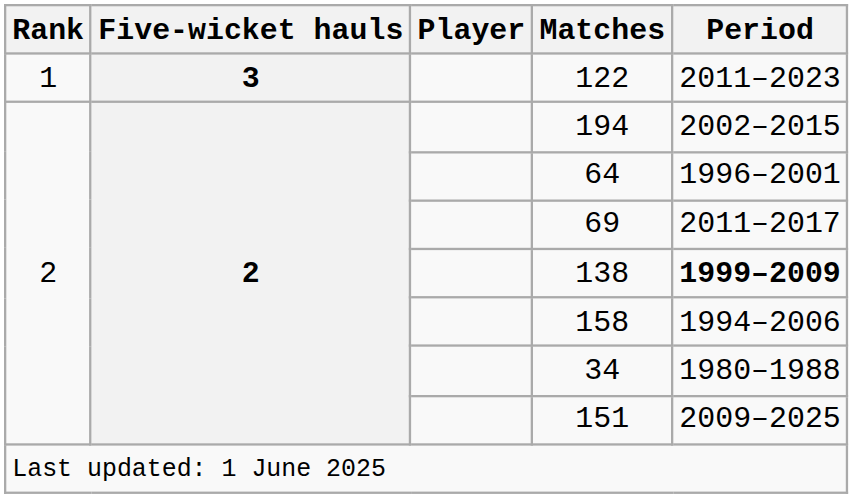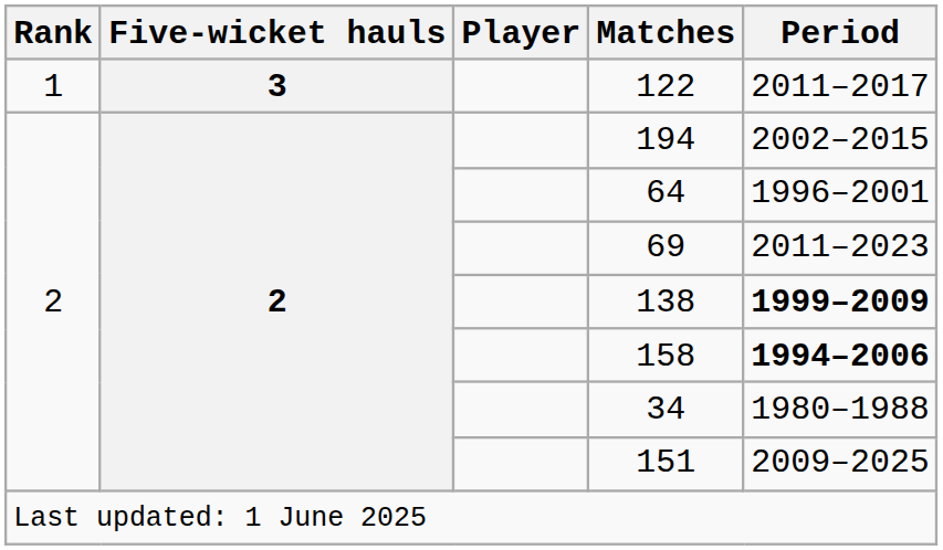 <table class="wikitable plainrowheaders sortable">
 <tr>
 <th scope=col>Rank</th>
 <th scope=col>Five-wicket hauls</th>
 <th scope=col>Player</th>
 <th scope=col>Matches</th>
 <th scope=col>Period</th>
 </tr>
 <tr>
 <td align=center>1</td>
 <th scope=row style=text-align:center;>3</th>
 <td></td>
 <td align=center>122</td>
-<td>2011–2023</td>
+<td>2011–2017</td>
 </tr>
 <tr>
 <td align=center rowspan=7>2</td>
 <th scope=row style=text-align:center; rowspan=7>2</th>
 <td></td>
 <td align=center>194</td>
 <td>2002–2015</td>
 </tr>
 <tr>
 <td></td>
 <td align=center>64</td>
 <td>1996–2001</td>
 </tr>
 <tr>
 <td></td>
 <td align=center>69</td>
-<td>2011–2017</td>
+<td>2011–2023</td>
 </tr>
 <tr>
 <td></td>
 <td align=center>138</td>
 <td><strong>1999–2009</strong></td>
 </tr>
 <tr>
 <td></td>
 <td align=center>158</td>
-<td>1994–2006</td>
+<td><strong>1994–2006</strong></td>
 </tr>
 <tr>
 <td></td>
 <td align=center>34</td>
 <td>1980–1988</td>
 </tr>
 <tr>
 <td></td>
 <td align=center>151</td>
 <td>2009–2025</td>
 </tr>
 <tr class=sortbottom>
 <td colspan=7><small>Last updated: 1 June 2025</small></td>
 </tr>
 </table>
